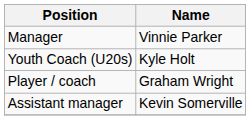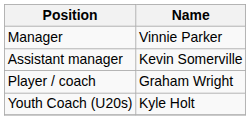 <table class="wikitable">
 <tr>
 <th>Position</th>
 <th>Name</th>
 </tr>
 <tr>
 <td>Manager</td>
 <td>Vinnie Parker</td>
 </tr>
 <tr>
-<td>Youth Coach (U20s)</td>
-<td>Kyle Holt</td>
+<td>Assistant manager</td>
+<td>Kevin Somerville</td>
 </tr>
 <tr>
 <td>Player / coach</td>
 <td>Graham Wright</td>
 </tr>
 <tr>
-<td>Assistant manager</td>
-<td>Kevin Somerville</td>
+<td>Youth Coach (U20s)</td>
+<td>Kyle Holt</td>
 </tr>
 <tr>
 </tr>
 </table>
